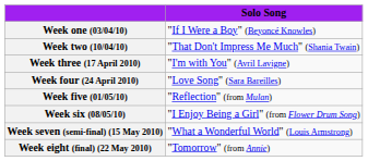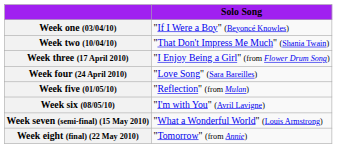 <table class="wikitable">
 <tr>
 <th style="background:#A020F0;"></th>
 <th style="background:#A020F0;">Solo Song</th>
 </tr>
 <tr>
 <th>Week one <small>(03/04/10)</small></th>
 <td>"<a href='#'>If I Were a Boy</a>" <small>(<a href='#'>Beyoncé Knowles</a>)</small></td>
 </tr>
 <tr>
 <th>Week two <small>(10/04/10)</small></th>
 <td>"<a href='#'>That Don't Impress Me Much</a>" <small>(<a href='#'>Shania Twain</a>)</small></td>
 </tr>
 <tr>
 <th>Week three <small>(17 April 2010)</small></th>
-<td>"<a href='#'>I'm with You</a>" <small>(<a href='#'>Avril Lavigne</a>)</small></td>
+<td>"<a href='#'>I Enjoy Being a Girl</a>" <small>(from <em><a href='#'>Flower Drum Song</a></em>)</small></td>
 </tr>
 <tr>
 <th>Week four <small>(24 April 2010)</small></th>
 <td>"<a href='#'>Love Song</a>" <small>(<a href='#'>Sara Bareilles</a>)</small></td>
 </tr>
 <tr>
 <th>Week five <small>(01/05/10)</small></th>
 <td>"<a href='#'>Reflection</a>" <small>(from <em><a href='#'>Mulan</a></em>)</small></td>
 </tr>
 <tr>
 <th>Week six <small>(08/05/10)</small></th>
-<td>"<a href='#'>I Enjoy Being a Girl</a>" <small>(from <em><a href='#'>Flower Drum Song</a></em>)</small></td>
+<td>"<a href='#'>I'm with You</a>" <small>(<a href='#'>Avril Lavigne</a>)</small></td>
 </tr>
 <tr>
 <th>Week seven <small>(semi-final) (15 May 2010)</small></th>
 <td>"<a href='#'>What a Wonderful World</a>" <small>(<a href='#'>Louis Armstrong</a>)</small></td>
 </tr>
 <tr>
 <th>Week eight <small>(final) (22 May 2010)</small></th>
 <td>"<a href='#'>Tomorrow</a>" <small>(from <em><a href='#'>Annie</a></em>)</small></td>
 </tr>
 </table>
